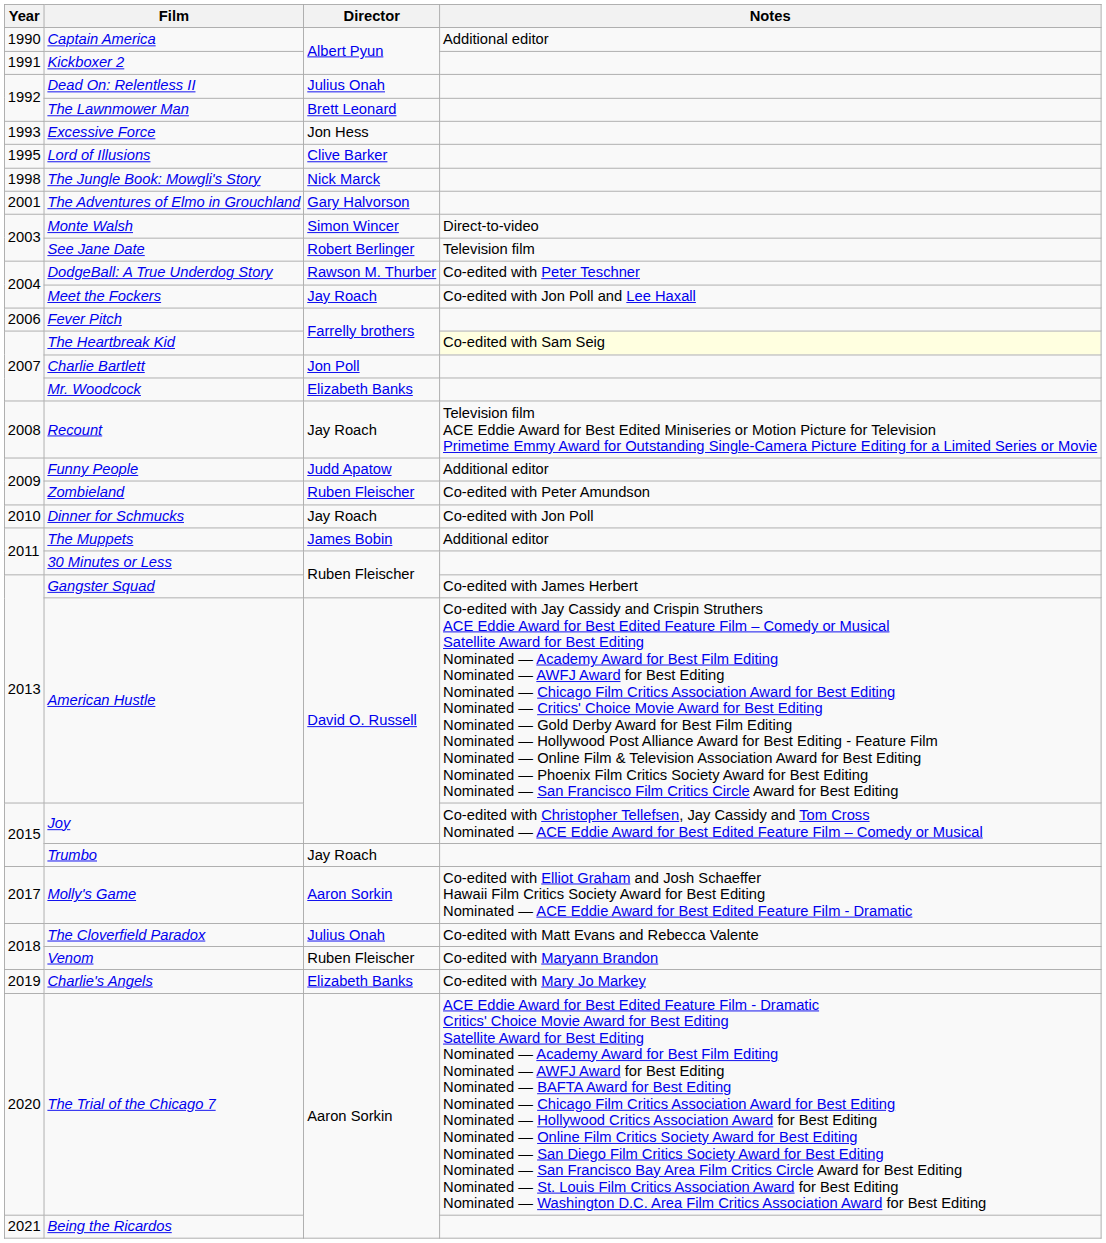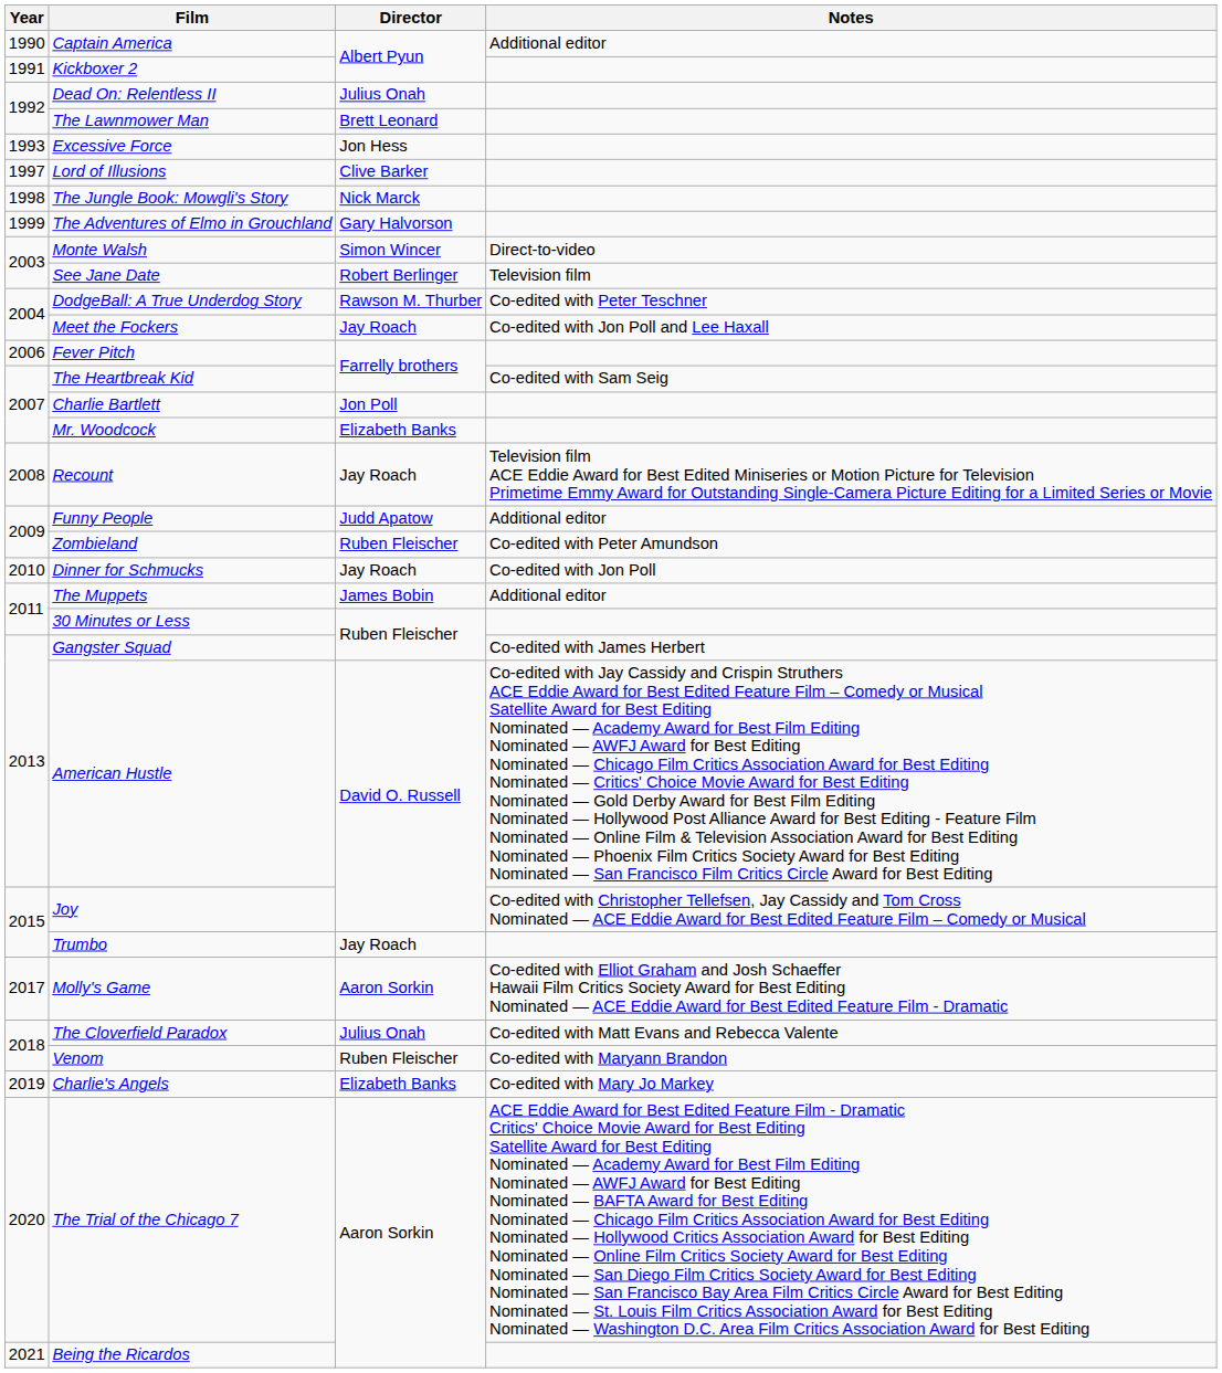 <table class="wikitable">
 <tr>
 <th>Year</th>
 <th>Film</th>
 <th>Director</th>
 <th>Notes</th>
 </tr>
 <tr>
 <td>1990</td>
 <td><em><a href='#'>Captain America</a></em></td>
 <td rowspan=2><a href='#'>Albert Pyun</a></td>
 <td>Additional editor</td>
 </tr>
 <tr>
 <td>1991</td>
 <td><em><a href='#'>Kickboxer 2</a></em></td>
 <td></td>
 </tr>
 <tr>
 <td rowspan=2>1992</td>
 <td><em><a href='#'>Dead On: Relentless II</a></em></td>
 <td><a href='#'>Julius Onah</a></td>
 <td></td>
 </tr>
 <tr>
 <td><em><a href='#'>The Lawnmower Man</a></em></td>
 <td><a href='#'>Brett Leonard</a></td>
 <td></td>
 </tr>
 <tr>
 <td>1993</td>
 <td><em><a href='#'>Excessive Force</a></em></td>
 <td>Jon Hess</td>
 <td></td>
 </tr>
 <tr>
-<td>1995</td>
+<td>1997</td>
 <td><em><a href='#'>Lord of Illusions</a></em></td>
 <td><a href='#'>Clive Barker</a></td>
 <td></td>
 </tr>
 <tr>
 <td>1998</td>
 <td><em><a href='#'>The Jungle Book: Mowgli's Story</a></em></td>
 <td><a href='#'>Nick Marck</a></td>
 <td></td>
 </tr>
 <tr>
-<td>2001</td>
+<td>1999</td>
 <td><em><a href='#'>The Adventures of Elmo in Grouchland</a></em></td>
 <td><a href='#'>Gary Halvorson</a></td>
 <td></td>
 </tr>
 <tr>
 <td rowspan=2>2003</td>
 <td><em><a href='#'>Monte Walsh</a></em></td>
 <td><a href='#'>Simon Wincer</a></td>
 <td>Direct-to-video</td>
 </tr>
 <tr>
 <td><em><a href='#'>See Jane Date</a></em></td>
 <td><a href='#'>Robert Berlinger</a></td>
 <td>Television film</td>
 </tr>
 <tr>
 <td rowspan=2>2004</td>
 <td><em><a href='#'>DodgeBall: A True Underdog Story</a></em></td>
 <td><a href='#'>Rawson M. Thurber</a></td>
 <td>Co-edited with <a href='#'>Peter Teschner</a></td>
 </tr>
 <tr>
 <td><em><a href='#'>Meet the Fockers</a></em></td>
 <td><a href='#'>Jay Roach</a></td>
 <td>Co-edited with Jon Poll and <a href='#'>Lee Haxall</a></td>
 </tr>
 <tr>
 <td>2006</td>
 <td><em><a href='#'>Fever Pitch</a></em></td>
 <td rowspan=2><a href='#'>Farrelly brothers</a></td>
 <td></td>
 </tr>
 <tr>
 <td rowspan=3>2007</td>
 <td><em><a href='#'>The Heartbreak Kid</a></em></td>
-<td style="background: lightyellow;">Co-edited with Sam Seig</td>
+<td>Co-edited with Sam Seig</td>
 </tr>
 <tr>
 <td><em><a href='#'>Charlie Bartlett</a></em></td>
 <td><a href='#'>Jon Poll</a></td>
 <td></td>
 </tr>
 <tr>
 <td><em><a href='#'>Mr. Woodcock</a></em></td>
 <td><a href='#'>Elizabeth Banks</a></td>
 <td></td>
 </tr>
 <tr>
 <td>2008</td>
 <td><em><a href='#'>Recount</a></em></td>
 <td>Jay Roach</td>
 <td>Television film<br>ACE Eddie Award for Best Edited Miniseries or Motion Picture for Television<br><a href='#'>Primetime Emmy Award for Outstanding Single-Camera Picture Editing for a Limited Series or Movie</a></td>
 </tr>
 <tr>
 <td rowspan=2>2009</td>
 <td><em><a href='#'>Funny People</a></em></td>
 <td><a href='#'>Judd Apatow</a></td>
 <td>Additional editor</td>
 </tr>
 <tr>
 <td><em><a href='#'>Zombieland</a></em></td>
 <td><a href='#'>Ruben Fleischer</a></td>
 <td>Co-edited with Peter Amundson</td>
 </tr>
 <tr>
 <td>2010</td>
 <td><em><a href='#'>Dinner for Schmucks</a></em></td>
 <td>Jay Roach</td>
 <td>Co-edited with Jon Poll</td>
 </tr>
 <tr>
 <td rowspan=2>2011</td>
 <td><em><a href='#'>The Muppets</a></em></td>
 <td><a href='#'>James Bobin</a></td>
 <td>Additional editor</td>
 </tr>
 <tr>
 <td><em><a href='#'>30 Minutes or Less</a></em></td>
 <td rowspan=2>Ruben Fleischer</td>
 <td></td>
 </tr>
 <tr>
 <td rowspan=2>2013</td>
 <td><em><a href='#'>Gangster Squad</a></em></td>
 <td>Co-edited with James Herbert</td>
 </tr>
 <tr>
 <td><em><a href='#'>American Hustle</a></em></td>
 <td rowspan=2><a href='#'>David O. Russell</a></td>
 <td>Co-edited with Jay Cassidy and Crispin Struthers<br><a href='#'>ACE Eddie Award for Best Edited Feature Film – Comedy or Musical</a><br><a href='#'>Satellite Award for Best Editing</a><br>Nominated — <a href='#'>Academy Award for Best Film Editing</a><br>Nominated — <a href='#'>AWFJ Award</a> for Best Editing<br>Nominated — <a href='#'>Chicago Film Critics Association Award for Best Editing</a><br>Nominated — <a href='#'>Critics' Choice Movie Award for Best Editing</a><br>Nominated — Gold Derby Award for Best Film Editing<br>Nominated — Hollywood Post Alliance Award for Best Editing - Feature Film<br>Nominated — Online Film & Television Association Award for Best Editing<br>Nominated — Phoenix Film Critics Society Award for Best Editing<br>Nominated — <a href='#'>San Francisco Film Critics Circle</a> Award for Best Editing</td>
 </tr>
 <tr>
 <td rowspan=2>2015</td>
 <td><em><a href='#'>Joy</a></em></td>
 <td>Co-edited with <a href='#'>Christopher Tellefsen</a>, Jay Cassidy and <a href='#'>Tom Cross</a><br>Nominated — <a href='#'>ACE Eddie Award for Best Edited Feature Film – Comedy or Musical</a></td>
 </tr>
 <tr>
 <td><em><a href='#'>Trumbo</a></em></td>
 <td>Jay Roach</td>
 <td></td>
 </tr>
 <tr>
 <td>2017</td>
 <td><em><a href='#'>Molly's Game</a></em></td>
 <td><a href='#'>Aaron Sorkin</a></td>
 <td>Co-edited with <a href='#'>Elliot Graham</a> and Josh Schaeffer<br>Hawaii Film Critics Society Award for Best Editing<br>Nominated — <a href='#'>ACE Eddie Award for Best Edited Feature Film - Dramatic</a></td>
 </tr>
 <tr>
 <td rowspan=2>2018</td>
 <td><em><a href='#'>The Cloverfield Paradox</a></em></td>
 <td><a href='#'>Julius Onah</a></td>
 <td>Co-edited with Matt Evans and Rebecca Valente</td>
 </tr>
 <tr>
 <td><em><a href='#'>Venom</a></em></td>
 <td>Ruben Fleischer</td>
 <td>Co-edited with <a href='#'>Maryann Brandon</a></td>
 </tr>
 <tr>
 <td>2019</td>
 <td><em><a href='#'>Charlie's Angels</a></em></td>
 <td><a href='#'>Elizabeth Banks</a></td>
 <td>Co-edited with <a href='#'>Mary Jo Markey</a></td>
 </tr>
 <tr>
 <td>2020</td>
 <td><em><a href='#'>The Trial of the Chicago 7</a></em></td>
 <td rowspan=2>Aaron Sorkin</td>
 <td><a href='#'>ACE Eddie Award for Best Edited Feature Film - Dramatic</a><br><a href='#'>Critics' Choice Movie Award for Best Editing</a><br><a href='#'>Satellite Award for Best Editing</a><br>Nominated — <a href='#'>Academy Award for Best Film Editing</a><br>Nominated — <a href='#'>AWFJ Award</a> for Best Editing<br>Nominated — <a href='#'>BAFTA Award for Best Editing</a><br>Nominated — <a href='#'>Chicago Film Critics Association Award for Best Editing</a><br>Nominated — <a href='#'>Hollywood Critics Association Award</a> for Best Editing<br>Nominated — <a href='#'>Online Film Critics Society Award for Best Editing</a><br>Nominated — <a href='#'>San Diego Film Critics Society Award for Best Editing</a><br>Nominated — <a href='#'>San Francisco Bay Area Film Critics Circle</a> Award for Best Editing<br>Nominated — <a href='#'>St. Louis Film Critics Association Award</a> for Best Editing<br>Nominated — <a href='#'>Washington D.C. Area Film Critics Association Award</a> for Best Editing</td>
 </tr>
 <tr>
 <td>2021</td>
 <td><em><a href='#'>Being the Ricardos</a></em></td>
 <td></td>
 </tr>
 </table>
